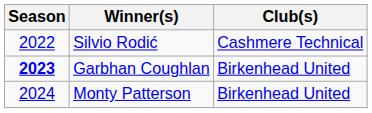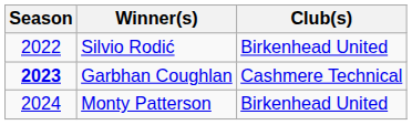 <table class="wikitable" style="text-align:center;">
 <tr>
 <th>Season</th>
 <th>Winner(s)</th>
 <th>Club(s)</th>
 </tr>
 <tr>
 <td><a href='#'>2022</a></td>
 <td style="text-align:left;"> <a href='#'>Silvio Rodić</a></td>
-<td style="text-align:left;"><a href='#'>Cashmere Technical</a></td>
+<td style="text-align:left;"><a href='#'>Birkenhead United</a></td>
 </tr>
 <tr>
 <td><strong><a href='#'>2023</a></strong></td>
 <td style="text-align:left;"> <a href='#'>Garbhan Coughlan</a></td>
-<td style="text-align:left;"><a href='#'>Birkenhead United</a></td>
+<td style="text-align:left;"><a href='#'>Cashmere Technical</a></td>
 </tr>
 <tr>
 <td><a href='#'>2024</a></td>
 <td style="text-align:left;"> <a href='#'>Monty Patterson</a></td>
 <td style="text-align:left;"><a href='#'>Birkenhead United</a></td>
 </tr>
 <tr>
 </tr>
 </table>
